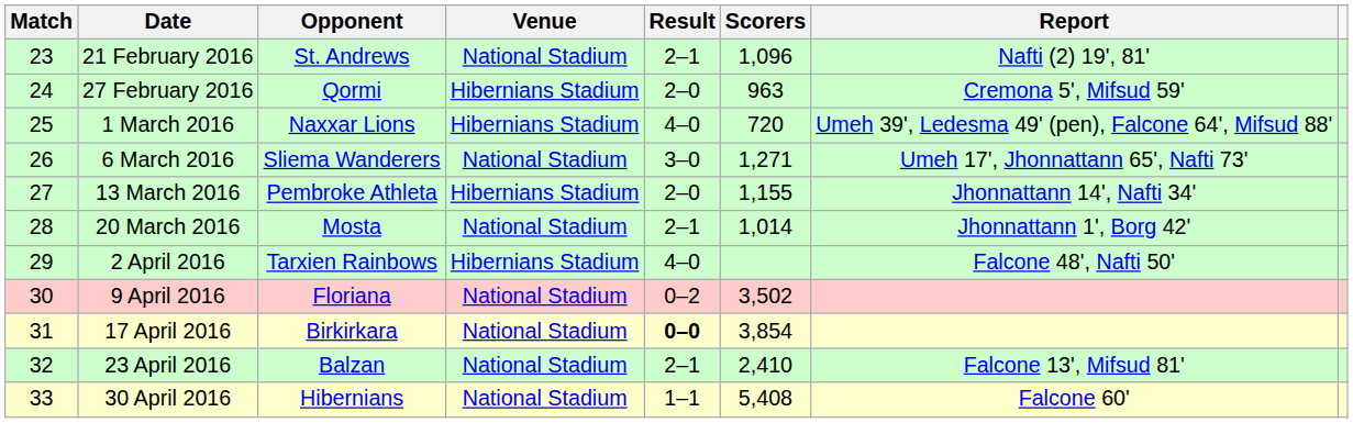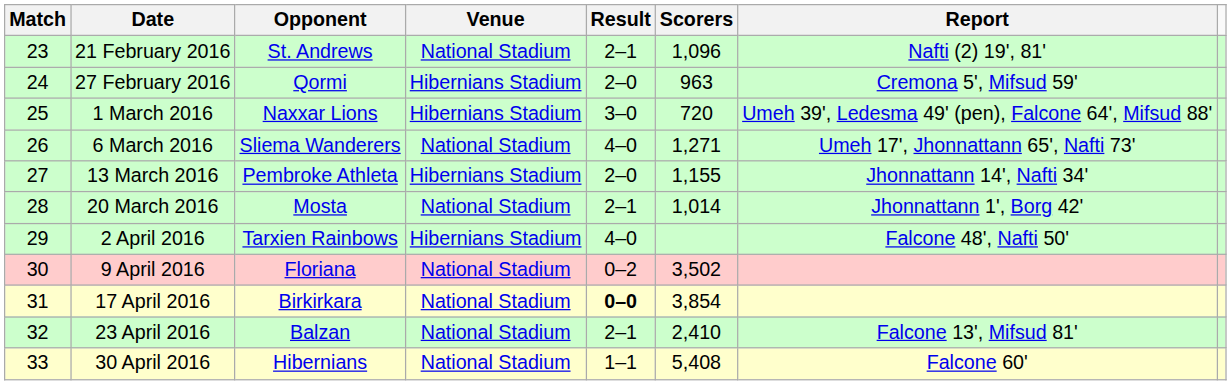 <table class="wikitable"|ordenable=si style="font-size:100%; text-align:center">
 <tr>
 <th>Match</th>
 <th>Date</th>
 <th>Opponent</th>
 <th>Venue</th>
 <th>Result</th>
 <th>Scorers</th>
 <th>Report</th>
 </tr>
 <tr style="background: #CCFFCC;">
 <td>23</td>
 <td>21 February 2016</td>
 <td><a href='#'>St. Andrews</a></td>
 <td><a href='#'>National Stadium</a></td>
 <td>2–1</td>
 <td>1,096</td>
 <td><a href='#'>Nafti</a> (2) 19', 81'</td>
 <td></td>
 </tr>
 <tr style="background: #CCFFCC;">
 <td>24</td>
 <td>27 February 2016</td>
 <td><a href='#'>Qormi</a></td>
 <td><a href='#'>Hibernians Stadium</a></td>
 <td>2–0</td>
 <td>963</td>
 <td><a href='#'>Cremona</a> 5', <a href='#'>Mifsud</a> 59'</td>
 <td></td>
 </tr>
 <tr style="background: #CCFFCC;">
 <td>25</td>
 <td>1 March 2016</td>
 <td><a href='#'>Naxxar Lions</a></td>
 <td><a href='#'>Hibernians Stadium</a></td>
-<td>4–0</td>
+<td>3–0</td>
 <td>720</td>
 <td><a href='#'>Umeh</a> 39', <a href='#'>Ledesma</a> 49' (pen), <a href='#'>Falcone</a> 64', <a href='#'>Mifsud</a> 88'</td>
 <td></td>
 </tr>
 <tr style="background: #CCFFCC;">
 <td>26</td>
 <td>6 March 2016</td>
 <td><a href='#'>Sliema Wanderers</a></td>
 <td><a href='#'>National Stadium</a></td>
-<td>3–0</td>
+<td>4–0</td>
 <td>1,271</td>
 <td><a href='#'>Umeh</a> 17', <a href='#'>Jhonnattann</a> 65', <a href='#'>Nafti</a> 73'</td>
 <td></td>
 </tr>
 <tr style="background: #CCFFCC;">
 <td>27</td>
 <td>13 March 2016</td>
 <td><a href='#'>Pembroke Athleta</a></td>
 <td><a href='#'>Hibernians Stadium</a></td>
 <td>2–0</td>
 <td>1,155</td>
 <td><a href='#'>Jhonnattann</a> 14', <a href='#'>Nafti</a> 34'</td>
 <td></td>
 </tr>
 <tr style="background: #CCFFCC;">
 <td>28</td>
 <td>20 March 2016</td>
 <td><a href='#'>Mosta</a></td>
 <td><a href='#'>National Stadium</a></td>
 <td>2–1</td>
 <td>1,014</td>
 <td><a href='#'>Jhonnattann</a> 1', <a href='#'>Borg</a> 42'</td>
 <td></td>
 </tr>
 <tr style="background: #CCFFCC;">
 <td>29</td>
 <td>2 April 2016</td>
 <td><a href='#'>Tarxien Rainbows</a></td>
 <td><a href='#'>Hibernians Stadium</a></td>
 <td>4–0</td>
 <td></td>
 <td><a href='#'>Falcone</a> 48', <a href='#'>Nafti</a> 50'</td>
 <td></td>
 </tr>
 <tr style="background: #FFCCCC;">
 <td>30</td>
 <td>9 April 2016</td>
 <td><a href='#'>Floriana</a></td>
 <td><a href='#'>National Stadium</a></td>
 <td>0–2</td>
 <td>3,502</td>
 <td></td>
 <td></td>
 </tr>
 <tr style="background: #FFFFCC;">
 <td>31</td>
 <td>17 April 2016</td>
 <td><a href='#'>Birkirkara</a></td>
 <td><a href='#'>National Stadium</a></td>
 <td><strong>0–0</strong></td>
 <td>3,854</td>
 <td></td>
 <td></td>
 </tr>
 <tr style="background: #CCFFCC;">
 <td>32</td>
 <td>23 April 2016</td>
 <td><a href='#'>Balzan</a></td>
 <td><a href='#'>National Stadium</a></td>
 <td>2–1</td>
 <td>2,410</td>
 <td><a href='#'>Falcone</a> 13', <a href='#'>Mifsud</a> 81'</td>
 <td></td>
 </tr>
 <tr style="background: #FFFFCC;">
 <td>33</td>
 <td>30 April 2016</td>
 <td><a href='#'>Hibernians</a></td>
 <td><a href='#'>National Stadium</a></td>
 <td>1–1</td>
 <td>5,408</td>
 <td><a href='#'>Falcone</a> 60'</td>
 <td></td>
 </tr>
 </table>
